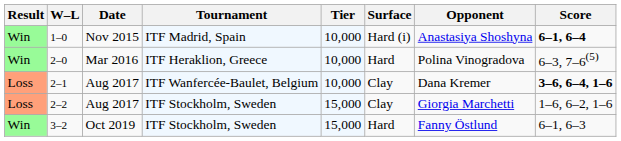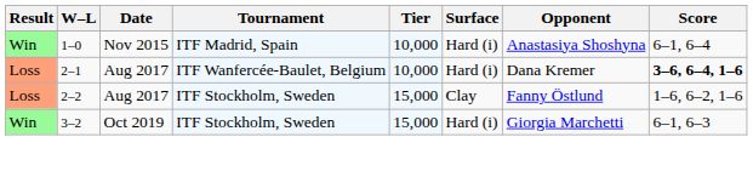 <table class="sortable wikitable">
 <tr>
 <th>Result</th>
 <th class="unsortable">W–L</th>
 <th>Date</th>
 <th>Tournament</th>
 <th>Tier</th>
 <th>Surface</th>
 <th>Opponent</th>
 <th class="unsortable">Score</th>
 </tr>
 <tr>
 <td bgcolor="98FB98">Win</td>
 <td><small>1–0</small></td>
 <td>Nov 2015</td>
 <td style="background:#f0f8ff;">ITF Madrid, Spain</td>
 <td style="background:#f0f8ff;">10,000</td>
 <td>Hard (i)</td>
 <td> <a href='#'>Anastasiya Shoshyna</a></td>
-<td><strong>6–1, 6–4</strong></td>
-</tr>
-<tr>
-<td bgcolor="98FB98">Win</td>
-<td><small>2–0</small></td>
-<td>Mar 2016</td>
-<td style="background:#f0f8ff;">ITF Heraklion, Greece</td>
-<td style="background:#f0f8ff;">10,000</td>
-<td>Hard</td>
-<td> Polina Vinogradova</td>
-<td>6–3, 7–6<sup>(5)</sup></td>
+<td>6–1, 6–4</td>
 </tr>
 <tr>
 <td style="background:#ffa07a;">Loss</td>
 <td><small>2–1</small></td>
 <td>Aug 2017</td>
 <td style="background:#f0f8ff;">ITF Wanfercée-Baulet, Belgium</td>
 <td style="background:#f0f8ff;">10,000</td>
-<td>Clay</td>
+<td>Hard (i)</td>
 <td> Dana Kremer</td>
 <td><strong>3–6, 6–4, 1–6</strong></td>
 </tr>
 <tr>
 <td style="background:#ffa07a;">Loss</td>
 <td><small>2–2</small></td>
 <td>Aug 2017</td>
 <td style="background:#f0f8ff;">ITF Stockholm, Sweden</td>
 <td style="background:#f0f8ff;">15,000</td>
 <td>Clay</td>
-<td> <a href='#'>Giorgia Marchetti</a></td>
+<td> <a href='#'>Fanny Östlund</a></td>
 <td>1–6, 6–2, 1–6</td>
 </tr>
 <tr>
 <td bgcolor="98FB98">Win</td>
 <td><small>3–2</small></td>
 <td>Oct 2019</td>
 <td style="background:#f0f8ff;">ITF Stockholm, Sweden</td>
 <td style="background:#f0f8ff;">15,000</td>
-<td>Hard</td>
-<td> <a href='#'>Fanny Östlund</a></td>
+<td>Hard (i)</td>
+<td> <a href='#'>Giorgia Marchetti</a></td>
 <td>6–1, 6–3</td>
 </tr>
 </table>
